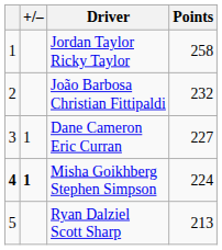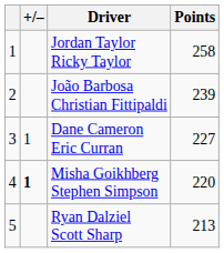 <table class="wikitable" style="font-size: 95%;">
 <tr>
 <th scope="col"></th>
 <th scope="col">+/–</th>
 <th scope="col">Driver</th>
 <th scope="col">Points</th>
 </tr>
 <tr>
 <td align=center>1</td>
 <td align="left"></td>
 <td> <a href='#'>Jordan Taylor</a><br> <a href='#'>Ricky Taylor</a></td>
 <td align=right>258</td>
 </tr>
 <tr>
 <td align=center>2</td>
 <td align="left"></td>
 <td> <a href='#'>João Barbosa</a><br> <a href='#'>Christian Fittipaldi</a></td>
-<td align=right>232</td>
+<td align=right>239</td>
 </tr>
 <tr>
 <td align=center>3</td>
 <td align="left"> 1</td>
 <td> <a href='#'>Dane Cameron</a><br> <a href='#'>Eric Curran</a></td>
 <td align=right>227</td>
 </tr>
 <tr>
-<td align=center><strong>4</strong></td>
+<td align=center>4</td>
 <td align="left"><strong> 1</strong></td>
 <td> <a href='#'>Misha Goikhberg</a><br> <a href='#'>Stephen Simpson</a></td>
-<td align=right>224</td>
+<td align=right>220</td>
 </tr>
 <tr>
 <td align=center>5</td>
 <td align="left"></td>
 <td> <a href='#'>Ryan Dalziel</a><br> <a href='#'>Scott Sharp</a></td>
 <td align=right>213</td>
 </tr>
 </table>
